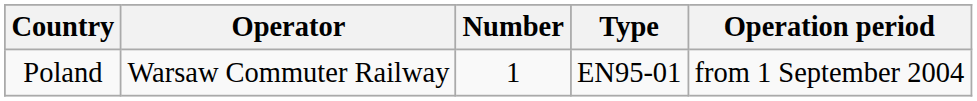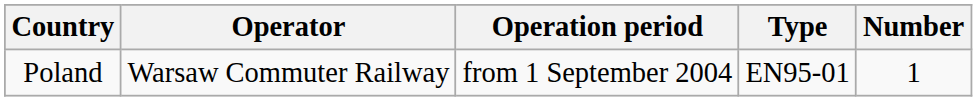 <table class="wikitable" style="text-align:center;">
 <tr>
 <th>Country</th>
 <th>Operator</th>
+<th>Operation period</th>
+<th>Type</th>
 <th>Number</th>
-<th>Type</th>
-<th>Operation period</th>
 </tr>
 <tr>
 <td>Poland</td>
 <td>Warsaw Commuter Railway</td>
+<td>from 1 September 2004</td>
+<td>EN95-01</td>
 <td>1</td>
-<td>EN95-01</td>
-<td>from 1 September 2004</td>
 </tr>
 </table>
